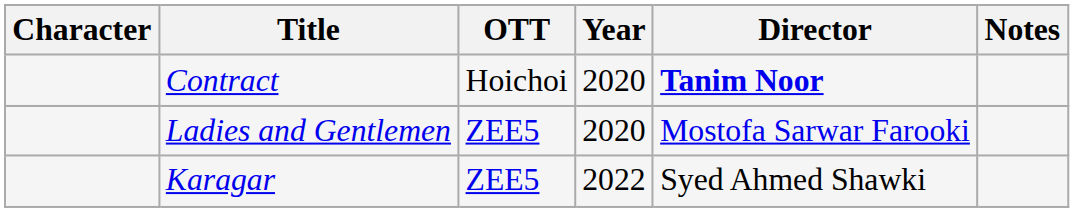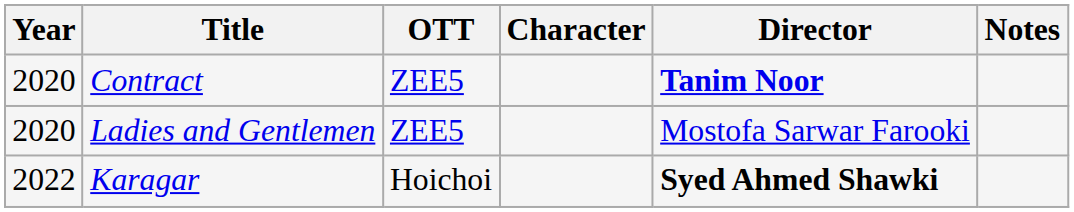 <table class="wikitable sortable" style="background:#F5F5F5;">
 <tr>
-<th>Character</th>
+<th>Year</th>
 <th>Title</th>
 <th>OTT</th>
-<th>Year</th>
+<th>Character</th>
 <th>Director</th>
 <th>Notes</th>
 </tr>
 <tr>
+<td>2020</td>
+<td><em><a href='#'>Contract</a></em></td>
+<td><a href='#'>ZEE5</a></td>
 <td></td>
-<td><em><a href='#'>Contract</a></em></td>
-<td>Hoichoi</td>
-<td>2020</td>
 <td><strong><a href='#'>Tanim Noor</a></strong></td>
 <td></td>
 </tr>
 <tr>
-<td></td>
+<td>2020</td>
 <td><em><a href='#'>Ladies and Gentlemen</a></em></td>
 <td><a href='#'>ZEE5</a></td>
-<td>2020</td>
+<td></td>
 <td><a href='#'>Mostofa Sarwar Farooki</a></td>
 <td></td>
 </tr>
 <tr>
+<td>2022</td>
+<td><em><a href='#'>Karagar</a></em></td>
+<td>Hoichoi</td>
 <td></td>
-<td><em><a href='#'>Karagar</a></em></td>
-<td><a href='#'>ZEE5</a></td>
-<td>2022</td>
-<td>Syed Ahmed Shawki</td>
+<td><strong>Syed Ahmed Shawki</strong></td>
 <td></td>
 </tr>
 </table>
